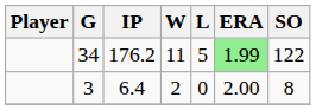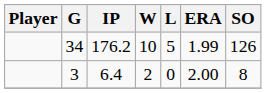 <table class="wikitable sortable">
 <tr>
 <th bgcolor="#DDDDFF">Player</th>
 <th bgcolor="#DDDDFF">G</th>
 <th bgcolor="#DDDDFF">IP</th>
 <th bgcolor="#DDDDFF">W</th>
 <th bgcolor="#DDDDFF">L</th>
 <th bgcolor="#DDDDFF">ERA</th>
 <th bgcolor="#DDDDFF">SO</th>
 </tr>
 <tr align="center">
 <td></td>
 <td>34</td>
 <td>176.2</td>
-<td>11</td>
+<td>10</td>
 <td>5</td>
-<td style="background: lightgreen;">1.99</td>
-<td>122</td>
+<td>1.99</td>
+<td>126</td>
 </tr>
 <tr align="center">
 <td></td>
 <td>3</td>
 <td>6.4</td>
 <td>2</td>
 <td>0</td>
 <td>2.00</td>
 <td>8</td>
 </tr>
 <tr align="center">
 </tr>
 </table>
